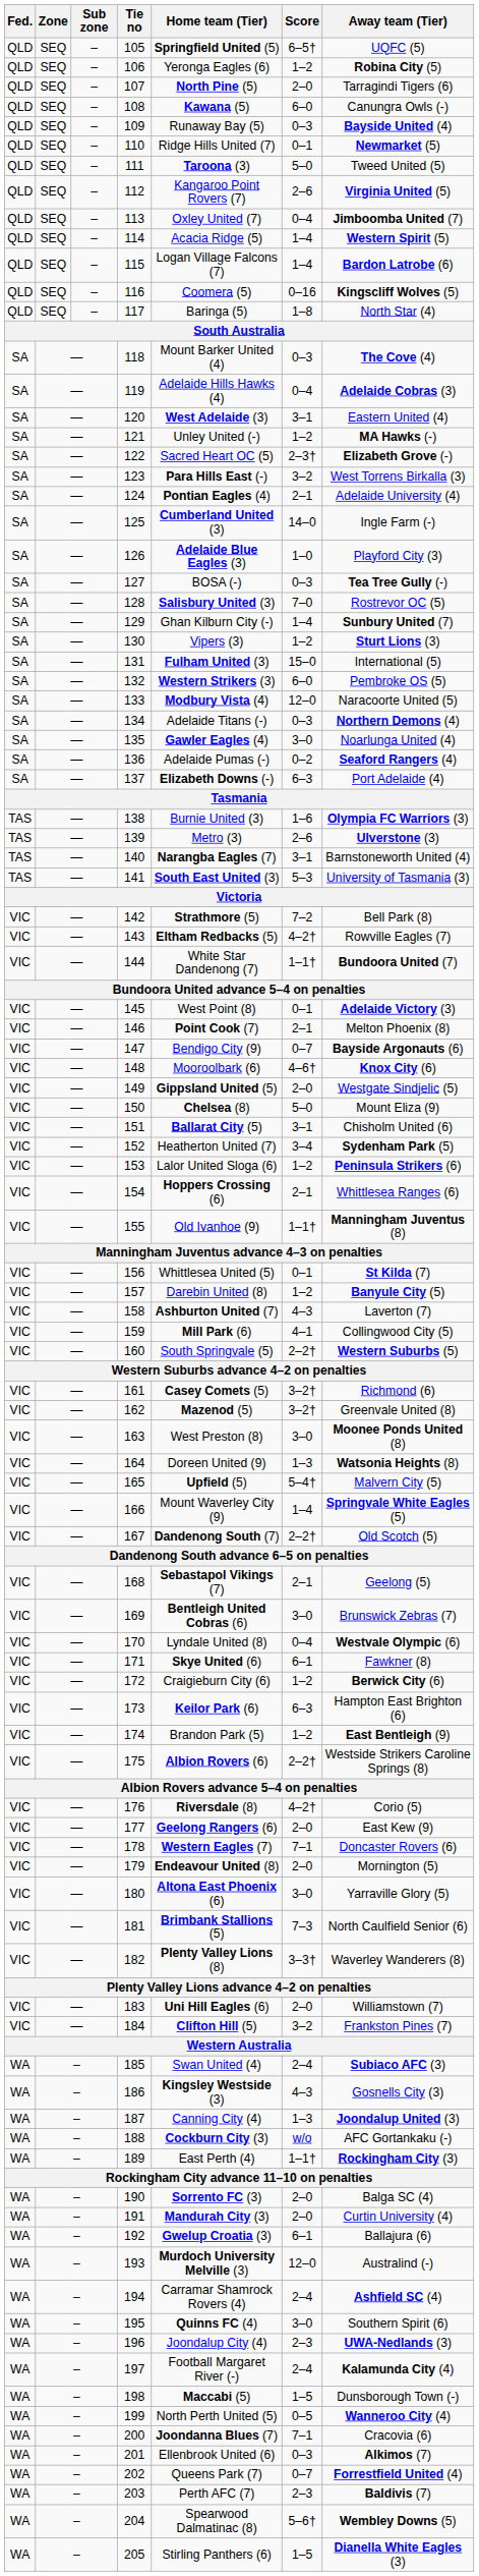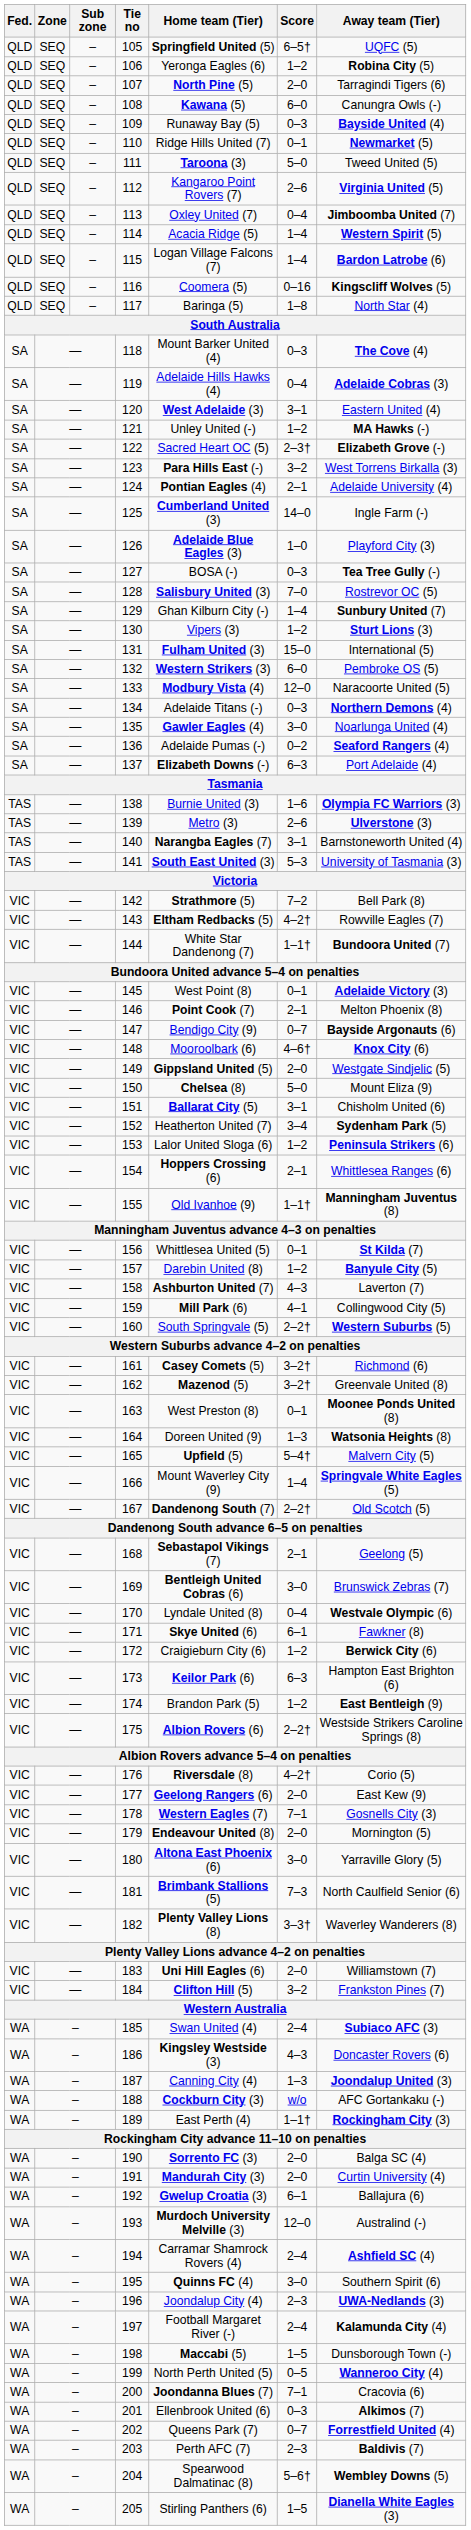 <table class="wikitable" style="text-align:center">
 <tr>
 <th>Fed.</th>
 <th>Zone</th>
 <th>Sub zone</th>
 <th>Tie no</th>
 <th>Home team (Tier)</th>
 <th>Score</th>
 <th>Away team (Tier)</th>
 </tr>
 <tr>
 <td>QLD</td>
 <td>SEQ</td>
 <td>–</td>
 <td>105</td>
 <td><strong>Springfield United</strong> (5)</td>
 <td>6–5†</td>
 <td><a href='#'>UQFC</a> (5)</td>
 </tr>
 <tr>
 <td>QLD</td>
 <td>SEQ</td>
 <td>–</td>
 <td>106</td>
 <td>Yeronga Eagles (6)</td>
 <td>1–2</td>
 <td><strong>Robina City</strong> (5)</td>
 </tr>
 <tr>
 <td>QLD</td>
 <td>SEQ</td>
 <td>–</td>
 <td>107</td>
 <td><strong><a href='#'>North Pine</a></strong> (5)</td>
 <td>2–0</td>
 <td>Tarragindi Tigers (6)</td>
 </tr>
 <tr>
 <td>QLD</td>
 <td>SEQ</td>
 <td>–</td>
 <td>108</td>
 <td><strong><a href='#'>Kawana</a></strong> (5)</td>
 <td>6–0</td>
 <td>Canungra Owls (-)</td>
 </tr>
 <tr>
 <td>QLD</td>
 <td>SEQ</td>
 <td>–</td>
 <td>109</td>
 <td>Runaway Bay (5)</td>
 <td>0–3</td>
 <td><strong><a href='#'>Bayside United</a></strong> (4)</td>
 </tr>
 <tr>
 <td>QLD</td>
 <td>SEQ</td>
 <td>–</td>
 <td>110</td>
 <td>Ridge Hills United (7)</td>
 <td>0–1</td>
 <td><strong><a href='#'>Newmarket</a></strong> (5)</td>
 </tr>
 <tr>
 <td>QLD</td>
 <td>SEQ</td>
 <td>–</td>
 <td>111</td>
 <td><strong><a href='#'>Taroona</a></strong> (3)</td>
 <td>5–0</td>
 <td>Tweed United (5)</td>
 </tr>
 <tr>
 <td>QLD</td>
 <td>SEQ</td>
 <td>–</td>
 <td>112</td>
 <td><a href='#'>Kangaroo Point Rovers</a> (7)</td>
 <td>2–6</td>
 <td><strong><a href='#'>Virginia United</a></strong> (5)</td>
 </tr>
 <tr>
 <td>QLD</td>
 <td>SEQ</td>
 <td>–</td>
 <td>113</td>
 <td><a href='#'>Oxley United</a> (7)</td>
 <td>0–4</td>
 <td><strong>Jimboomba United</strong> (7)</td>
 </tr>
 <tr>
 <td>QLD</td>
 <td>SEQ</td>
 <td>–</td>
 <td>114</td>
 <td><a href='#'>Acacia Ridge</a> (5)</td>
 <td>1–4</td>
 <td><strong><a href='#'>Western Spirit</a></strong> (5)</td>
 </tr>
 <tr>
 <td>QLD</td>
 <td>SEQ</td>
 <td>–</td>
 <td>115</td>
 <td>Logan Village Falcons (7)</td>
 <td>1–4</td>
 <td><strong><a href='#'>Bardon Latrobe</a></strong> (6)</td>
 </tr>
 <tr>
 <td>QLD</td>
 <td>SEQ</td>
 <td>–</td>
 <td>116</td>
 <td><a href='#'>Coomera</a> (5)</td>
 <td>0–16</td>
 <td><strong>Kingscliff Wolves</strong> (5)</td>
 </tr>
 <tr>
 <td>QLD</td>
 <td>SEQ</td>
 <td>–</td>
 <td>117</td>
 <td>Baringa (5)</td>
 <td>1–8</td>
 <td><a href='#'>North Star</a> (4)</td>
 </tr>
 <tr>
 <th colspan=7><a href='#'>South Australia</a></th>
 </tr>
 <tr>
 <td>SA</td>
 <td colspan=2>—</td>
 <td>118</td>
 <td>Mount Barker United (4)</td>
 <td>0–3</td>
 <td><strong><a href='#'>The Cove</a></strong> (4)</td>
 </tr>
 <tr>
 <td>SA</td>
 <td colspan=2>—</td>
 <td>119</td>
 <td><a href='#'>Adelaide Hills Hawks</a> (4)</td>
 <td>0–4</td>
 <td><strong><a href='#'>Adelaide Cobras</a></strong> (3)</td>
 </tr>
 <tr>
 <td>SA</td>
 <td colspan=2>—</td>
 <td>120</td>
 <td><strong><a href='#'>West Adelaide</a></strong> (3)</td>
 <td>3–1</td>
 <td><a href='#'>Eastern United</a> (4)</td>
 </tr>
 <tr>
 <td>SA</td>
 <td colspan=2>—</td>
 <td>121</td>
 <td>Unley United (-)</td>
 <td>1–2</td>
 <td><strong>MA Hawks</strong> (-)</td>
 </tr>
 <tr>
 <td>SA</td>
 <td colspan=2>—</td>
 <td>122</td>
 <td><a href='#'>Sacred Heart OC</a> (5)</td>
 <td>2–3†</td>
 <td><strong>Elizabeth Grove</strong> (-)</td>
 </tr>
 <tr>
 <td>SA</td>
 <td colspan=2>—</td>
 <td>123</td>
 <td><strong>Para Hills East</strong> (-)</td>
 <td>3–2</td>
 <td><a href='#'>West Torrens Birkalla</a> (3)</td>
 </tr>
 <tr>
 <td>SA</td>
 <td colspan=2>—</td>
 <td>124</td>
 <td><strong>Pontian Eagles</strong> (4)</td>
 <td>2–1</td>
 <td><a href='#'>Adelaide University</a> (4)</td>
 </tr>
 <tr>
 <td>SA</td>
 <td colspan=2>—</td>
 <td>125</td>
 <td><strong><a href='#'>Cumberland United</a></strong> (3)</td>
 <td>14–0</td>
 <td>Ingle Farm (-)</td>
 </tr>
 <tr>
 <td>SA</td>
 <td colspan=2>—</td>
 <td>126</td>
 <td><strong><a href='#'>Adelaide Blue Eagles</a></strong> (3)</td>
 <td>1–0</td>
 <td><a href='#'>Playford City</a> (3)</td>
 </tr>
 <tr>
 <td>SA</td>
 <td colspan=2>—</td>
 <td>127</td>
 <td>BOSA (-)</td>
 <td>0–3</td>
 <td><strong>Tea Tree Gully</strong> (-)</td>
 </tr>
 <tr>
 <td>SA</td>
 <td colspan=2>—</td>
 <td>128</td>
 <td><strong><a href='#'>Salisbury United</a></strong> (3)</td>
 <td>7–0</td>
 <td><a href='#'>Rostrevor OC</a> (5)</td>
 </tr>
 <tr>
 <td>SA</td>
 <td colspan=2>—</td>
 <td>129</td>
 <td>Ghan Kilburn City (-)</td>
 <td>1–4</td>
 <td><strong>Sunbury United</strong> (7)</td>
 </tr>
 <tr>
 <td>SA</td>
 <td colspan=2>—</td>
 <td>130</td>
 <td><a href='#'>Vipers</a> (3)</td>
 <td>1–2</td>
 <td><strong><a href='#'>Sturt Lions</a></strong> (3)</td>
 </tr>
 <tr>
 <td>SA</td>
 <td colspan=2>—</td>
 <td>131</td>
 <td><strong><a href='#'>Fulham United</a></strong> (3)</td>
 <td>15–0</td>
 <td>International (5)</td>
 </tr>
 <tr>
 <td>SA</td>
 <td colspan=2>—</td>
 <td>132</td>
 <td><strong><a href='#'>Western Strikers</a></strong> (3)</td>
 <td>6–0</td>
 <td><a href='#'>Pembroke OS</a> (5)</td>
 </tr>
 <tr>
 <td>SA</td>
 <td colspan=2>—</td>
 <td>133</td>
 <td><strong><a href='#'>Modbury Vista</a></strong> (4)</td>
 <td>12–0</td>
 <td>Naracoorte United (5)</td>
 </tr>
 <tr>
 <td>SA</td>
 <td colspan=2>—</td>
 <td>134</td>
 <td>Adelaide Titans (-)</td>
 <td>0–3</td>
 <td><strong><a href='#'>Northern Demons</a></strong> (4)</td>
 </tr>
 <tr>
 <td>SA</td>
 <td colspan=2>—</td>
 <td>135</td>
 <td><strong><a href='#'>Gawler Eagles</a></strong> (4)</td>
 <td>3–0</td>
 <td><a href='#'>Noarlunga United</a> (4)</td>
 </tr>
 <tr>
 <td>SA</td>
 <td colspan=2>—</td>
 <td>136</td>
 <td>Adelaide Pumas (-)</td>
 <td>0–2</td>
 <td><strong><a href='#'>Seaford Rangers</a></strong> (4)</td>
 </tr>
 <tr>
 <td>SA</td>
 <td colspan=2>—</td>
 <td>137</td>
 <td><strong>Elizabeth Downs</strong> (-)</td>
 <td>6–3</td>
 <td><a href='#'>Port Adelaide</a> (4)</td>
 </tr>
 <tr>
 <th colspan=7><a href='#'>Tasmania</a></th>
 </tr>
 <tr>
 <td>TAS</td>
 <td colspan=2>—</td>
 <td>138</td>
 <td><a href='#'>Burnie United</a> (3)</td>
 <td>1–6</td>
 <td><strong><a href='#'>Olympia FC Warriors</a></strong> (3)</td>
 </tr>
 <tr>
 <td>TAS</td>
 <td colspan=2>—</td>
 <td>139</td>
 <td><a href='#'>Metro</a> (3)</td>
 <td>2–6</td>
 <td><strong><a href='#'>Ulverstone</a></strong> (3)</td>
 </tr>
 <tr>
 <td>TAS</td>
 <td colspan=2>—</td>
 <td>140</td>
 <td><strong>Narangba Eagles</strong> (7)</td>
 <td>3–1</td>
 <td>Barnstoneworth United (4)</td>
 </tr>
 <tr>
 <td>TAS</td>
 <td colspan=2>—</td>
 <td>141</td>
 <td><strong><a href='#'>South East United</a></strong> (3)</td>
 <td>5–3</td>
 <td><a href='#'>University of Tasmania</a> (3)</td>
 </tr>
 <tr>
 <th colspan=7><a href='#'>Victoria</a></th>
 </tr>
 <tr>
 <td>VIC</td>
 <td colspan=2>—</td>
 <td>142</td>
 <td><strong>Strathmore</strong> (5)</td>
 <td>7–2</td>
 <td>Bell Park (8)</td>
 </tr>
 <tr>
 <td>VIC</td>
 <td colspan=2>—</td>
 <td>143</td>
 <td><strong>Eltham Redbacks</strong> (5)</td>
 <td>4–2†</td>
 <td>Rowville Eagles (7)</td>
 </tr>
 <tr>
 <td>VIC</td>
 <td colspan=2>—</td>
 <td>144</td>
 <td>White Star Dandenong (7)</td>
 <td>1–1†</td>
 <td><strong> Bundoora United </strong>(7)</td>
 </tr>
 <tr>
 <th colspan=7>Bundoora United advance 5–4 on penalties</th>
 </tr>
 <tr>
 <td>VIC</td>
 <td colspan=2>—</td>
 <td>145</td>
 <td>West Point (8)</td>
 <td>0–1</td>
 <td><strong><a href='#'>Adelaide Victory</a></strong> (3)</td>
 </tr>
 <tr>
 <td>VIC</td>
 <td colspan=2>—</td>
 <td>146</td>
 <td><strong>Point Cook</strong> (7)</td>
 <td>2–1</td>
 <td>Melton Phoenix (8)</td>
 </tr>
 <tr>
 <td>VIC</td>
 <td colspan=2>—</td>
 <td>147</td>
 <td><a href='#'>Bendigo City</a> (9)</td>
 <td>0–7</td>
 <td><strong> Bayside Argonauts </strong>(6)</td>
 </tr>
 <tr>
 <td>VIC</td>
 <td colspan=2>—</td>
 <td>148</td>
 <td><a href='#'>Mooroolbark</a> (6)</td>
 <td>4–6†</td>
 <td><strong> <a href='#'>Knox City</a> </strong> (6)</td>
 </tr>
 <tr>
 <td>VIC</td>
 <td colspan=2>—</td>
 <td>149</td>
 <td><strong> Gippsland United </strong>(5)</td>
 <td>2–0</td>
 <td><a href='#'>Westgate Sindjelic</a> (5)</td>
 </tr>
 <tr>
 <td>VIC</td>
 <td colspan=2>—</td>
 <td>150</td>
 <td><strong>Chelsea</strong> (8)</td>
 <td>5–0</td>
 <td>Mount Eliza (9)</td>
 </tr>
 <tr>
 <td>VIC</td>
 <td colspan=2>—</td>
 <td>151</td>
 <td><strong><a href='#'>Ballarat City</a> </strong>(5)</td>
 <td>3–1</td>
 <td>Chisholm United (6)</td>
 </tr>
 <tr>
 <td>VIC</td>
 <td colspan=2>—</td>
 <td>152</td>
 <td>Heatherton United (7)</td>
 <td>3–4</td>
 <td><strong>Sydenham Park</strong> (5)</td>
 </tr>
 <tr>
 <td>VIC</td>
 <td colspan=2>—</td>
 <td>153</td>
 <td>Lalor United Sloga (6)</td>
 <td>1–2</td>
 <td><strong><a href='#'>Peninsula Strikers</a></strong> (6)</td>
 </tr>
 <tr>
 <td>VIC</td>
 <td colspan=2>—</td>
 <td>154</td>
 <td><strong>Hoppers Crossing</strong> (6)</td>
 <td>2–1</td>
 <td><a href='#'>Whittlesea Ranges</a> (6)</td>
 </tr>
 <tr>
 <td>VIC</td>
 <td colspan=2>—</td>
 <td>155</td>
 <td><a href='#'>Old Ivanhoe</a> (9)</td>
 <td>1–1†</td>
 <td><strong>Manningham Juventus</strong> (8)</td>
 </tr>
 <tr>
 <th colspan=7>Manningham Juventus advance 4–3 on penalties</th>
 </tr>
 <tr>
 <td>VIC</td>
 <td colspan=2>—</td>
 <td>156</td>
 <td>Whittlesea United (5)</td>
 <td>0–1</td>
 <td><strong><a href='#'>St Kilda</a></strong> (7)</td>
 </tr>
 <tr>
 <td>VIC</td>
 <td colspan=2>—</td>
 <td>157</td>
 <td><a href='#'>Darebin United</a> (8)</td>
 <td>1–2</td>
 <td><strong><a href='#'>Banyule City</a></strong> (5)</td>
 </tr>
 <tr>
 <td>VIC</td>
 <td colspan=2>—</td>
 <td>158</td>
 <td><strong>Ashburton United</strong> (7)</td>
 <td>4–3</td>
 <td>Laverton (7)</td>
 </tr>
 <tr>
 <td>VIC</td>
 <td colspan=2>—</td>
 <td>159</td>
 <td><strong> Mill Park </strong> (6)</td>
 <td>4–1</td>
 <td>Collingwood City (5)</td>
 </tr>
 <tr>
 <td>VIC</td>
 <td colspan=2>—</td>
 <td>160</td>
 <td><a href='#'>South Springvale</a> (5)</td>
 <td>2–2†</td>
 <td><strong><a href='#'>Western Suburbs</a></strong> (5)</td>
 </tr>
 <tr>
 <th colspan=7>Western Suburbs advance 4–2 on penalties</th>
 </tr>
 <tr>
 <td>VIC</td>
 <td colspan=2>—</td>
 <td>161</td>
 <td><strong>Casey Comets</strong> (5)</td>
 <td>3–2†</td>
 <td><a href='#'>Richmond</a> (6)</td>
 </tr>
 <tr>
 <td>VIC</td>
 <td colspan=2>—</td>
 <td>162</td>
 <td><strong>Mazenod</strong> (5)</td>
 <td>3–2†</td>
 <td>Greenvale United (8)</td>
 </tr>
 <tr>
 <td>VIC</td>
 <td colspan=2>—</td>
 <td>163</td>
 <td>West Preston (8)</td>
-<td>3–0</td>
+<td>0–1</td>
 <td><strong>Moonee Ponds United</strong> (8)</td>
 </tr>
 <tr>
 <td>VIC</td>
 <td colspan=2>—</td>
 <td>164</td>
 <td>Doreen United (9)</td>
 <td>1–3</td>
 <td><strong> Watsonia Heights </strong> (8)</td>
 </tr>
 <tr>
 <td>VIC</td>
 <td colspan=2>—</td>
 <td>165</td>
 <td><strong>Upfield</strong> (5)</td>
 <td>5–4†</td>
 <td><a href='#'>Malvern City</a> (5)</td>
 </tr>
 <tr>
 <td>VIC</td>
 <td colspan=2>—</td>
 <td>166</td>
 <td>Mount Waverley City (9)</td>
 <td>1–4</td>
 <td><strong><a href='#'>Springvale White Eagles</a> </strong> (5)</td>
 </tr>
 <tr>
 <td>VIC</td>
 <td colspan=2>—</td>
 <td>167</td>
 <td><strong> Dandenong South </strong>(7)</td>
 <td>2–2†</td>
 <td><a href='#'>Old Scotch</a> (5)</td>
 </tr>
 <tr>
 <th colspan=7>Dandenong South advance 6–5 on penalties</th>
 </tr>
 <tr>
 <td>VIC</td>
 <td colspan=2>—</td>
 <td>168</td>
 <td><strong>Sebastapol Vikings</strong> (7)</td>
 <td>2–1</td>
 <td><a href='#'>Geelong</a> (5)</td>
 </tr>
 <tr>
 <td>VIC</td>
 <td colspan=2>—</td>
 <td>169</td>
 <td><strong>Bentleigh United Cobras</strong> (6)</td>
 <td>3–0</td>
 <td><a href='#'>Brunswick Zebras</a> (7)</td>
 </tr>
 <tr>
 <td>VIC</td>
 <td colspan=2>—</td>
 <td>170</td>
 <td>Lyndale United (8)</td>
 <td>0–4</td>
 <td><strong> Westvale Olympic </strong>(6)</td>
 </tr>
 <tr>
 <td>VIC</td>
 <td colspan=2>—</td>
 <td>171</td>
 <td><strong> Skye United </strong> (6)</td>
 <td>6–1</td>
 <td><a href='#'>Fawkner</a> (8)</td>
 </tr>
 <tr>
 <td>VIC</td>
 <td colspan=2>—</td>
 <td>172</td>
 <td>Craigieburn City (6)</td>
 <td>1–2</td>
 <td><strong>Berwick City</strong> (6)</td>
 </tr>
 <tr>
 <td>VIC</td>
 <td colspan=2>—</td>
 <td>173</td>
 <td><strong><a href='#'>Keilor Park</a></strong> (6)</td>
 <td>6–3</td>
 <td>Hampton East Brighton (6)</td>
 </tr>
 <tr>
 <td>VIC</td>
 <td colspan=2>—</td>
 <td>174</td>
 <td>Brandon Park (5)</td>
 <td>1–2</td>
 <td><strong>East Bentleigh</strong> (9)</td>
 </tr>
 <tr>
 <td>VIC</td>
 <td colspan=2>—</td>
 <td>175</td>
 <td><strong><a href='#'>Albion Rovers</a></strong> (6)</td>
 <td>2–2†</td>
 <td>Westside Strikers Caroline Springs (8)</td>
 </tr>
 <tr>
 <th colspan=7>Albion Rovers advance 5–4 on penalties</th>
 </tr>
 <tr>
 <td>VIC</td>
 <td colspan=2>—</td>
 <td>176</td>
 <td><strong>Riversdale</strong> (8)</td>
 <td>4–2†</td>
 <td>Corio (5)</td>
 </tr>
 <tr>
 <td>VIC</td>
 <td colspan=2>—</td>
 <td>177</td>
 <td><strong><a href='#'>Geelong Rangers</a> </strong>(6)</td>
 <td>2–0</td>
 <td>East Kew (9)</td>
 </tr>
 <tr>
 <td>VIC</td>
 <td colspan=2>—</td>
 <td>178</td>
 <td><strong><a href='#'>Western Eagles</a></strong> (7)</td>
 <td>7–1</td>
-<td><a href='#'>Doncaster Rovers</a> (6)</td>
+<td><a href='#'>Gosnells City</a> (3)</td>
 </tr>
 <tr>
 <td>VIC</td>
 <td colspan=2>—</td>
 <td>179</td>
 <td><strong>Endeavour United</strong> (8)</td>
 <td>2–0</td>
 <td>Mornington (5)</td>
 </tr>
 <tr>
 <td>VIC</td>
 <td colspan=2>—</td>
 <td>180</td>
 <td><strong><a href='#'>Altona East Phoenix</a></strong> (6)</td>
 <td>3–0</td>
 <td>Yarraville Glory (5)</td>
 </tr>
 <tr>
 <td>VIC</td>
 <td colspan=2>—</td>
 <td>181</td>
 <td><strong><a href='#'>Brimbank Stallions</a></strong> (5)</td>
 <td>7–3</td>
 <td>North Caulfield Senior (6)</td>
 </tr>
 <tr>
 <td>VIC</td>
 <td colspan=2>—</td>
 <td>182</td>
 <td><strong>Plenty Valley Lions</strong> (8)</td>
 <td>3–3†</td>
 <td>Waverley Wanderers (8)</td>
 </tr>
 <tr>
 <th colspan=7>Plenty Valley Lions advance 4–2 on penalties</th>
 </tr>
 <tr>
 <td>VIC</td>
 <td colspan=2>—</td>
 <td>183</td>
 <td><strong> Uni Hill Eagles </strong> (6)</td>
 <td>2–0</td>
 <td>Williamstown (7)</td>
 </tr>
 <tr>
 <td>VIC</td>
 <td colspan=2>—</td>
 <td>184</td>
 <td><strong><a href='#'>Clifton Hill</a> </strong> (5)</td>
 <td>3–2</td>
 <td><a href='#'>Frankston Pines</a> (7)</td>
 </tr>
 <tr>
 <th colspan=7><a href='#'>Western Australia</a></th>
 </tr>
 <tr>
 <td>WA</td>
 <td colspan=2>–</td>
 <td>185</td>
 <td><a href='#'>Swan United</a> (4)</td>
 <td>2–4</td>
 <td><strong><a href='#'>Subiaco AFC</a></strong> (3)</td>
 </tr>
 <tr>
 <td>WA</td>
 <td colspan=2>–</td>
 <td>186</td>
 <td><strong>Kingsley Westside</strong> (3)</td>
 <td>4–3</td>
-<td><a href='#'>Gosnells City</a> (3)</td>
+<td><a href='#'>Doncaster Rovers</a> (6)</td>
 </tr>
 <tr>
 <td>WA</td>
 <td colspan=2>–</td>
 <td>187</td>
 <td><a href='#'>Canning City</a> (4)</td>
 <td>1–3</td>
 <td><strong><a href='#'>Joondalup United</a></strong> (3)</td>
 </tr>
 <tr>
 <td>WA</td>
 <td colspan=2>–</td>
 <td>188</td>
 <td><strong><a href='#'>Cockburn City</a></strong> (3)</td>
 <td><a href='#'>w/o</a></td>
 <td>AFC Gortankaku (-)</td>
 </tr>
 <tr>
 <td>WA</td>
 <td colspan=2>–</td>
 <td>189</td>
 <td>East Perth (4)</td>
 <td>1–1†</td>
 <td><strong><a href='#'>Rockingham City</a></strong> (3)</td>
 </tr>
 <tr>
 <th colspan=7>Rockingham City advance 11–10 on penalties</th>
 </tr>
 <tr>
 <td>WA</td>
 <td colspan=2>–</td>
 <td>190</td>
 <td><strong><a href='#'>Sorrento FC</a></strong> (3)</td>
 <td>2–0</td>
 <td>Balga SC (4)</td>
 </tr>
 <tr>
 <td>WA</td>
 <td colspan=2>–</td>
 <td>191</td>
 <td><strong><a href='#'>Mandurah City</a></strong> (3)</td>
 <td>2–0</td>
 <td><a href='#'>Curtin University</a> (4)</td>
 </tr>
 <tr>
 <td>WA</td>
 <td colspan=2>–</td>
 <td>192</td>
 <td><strong><a href='#'>Gwelup Croatia</a></strong> (3)</td>
 <td>6–1</td>
 <td>Ballajura (6)</td>
 </tr>
 <tr>
 <td>WA</td>
 <td colspan=2>–</td>
 <td>193</td>
 <td><strong>Murdoch University Melville</strong> (3)</td>
 <td>12–0</td>
 <td>Australind (-)</td>
 </tr>
 <tr>
 <td>WA</td>
 <td colspan=2>–</td>
 <td>194</td>
 <td>Carramar Shamrock Rovers (4)</td>
 <td>2–4</td>
 <td><strong><a href='#'>Ashfield SC</a></strong> (4)</td>
 </tr>
 <tr>
 <td>WA</td>
 <td colspan=2>–</td>
 <td>195</td>
 <td><strong>Quinns FC</strong> (4)</td>
 <td>3–0</td>
 <td>Southern Spirit (6)</td>
 </tr>
 <tr>
 <td>WA</td>
 <td colspan=2>–</td>
 <td>196</td>
 <td><a href='#'>Joondalup City</a> (4)</td>
 <td>2–3</td>
 <td><strong><a href='#'>UWA-Nedlands</a></strong> (3)</td>
 </tr>
 <tr>
 <td>WA</td>
 <td colspan=2>–</td>
 <td>197</td>
 <td>Football Margaret River (-)</td>
 <td>2–4</td>
 <td><strong>Kalamunda City</strong> (4)</td>
 </tr>
 <tr>
 <td>WA</td>
 <td colspan=2>–</td>
 <td>198</td>
 <td><strong>Maccabi</strong> (5)</td>
 <td>1–5</td>
 <td>Dunsborough Town (-)</td>
 </tr>
 <tr>
 <td>WA</td>
 <td colspan=2>–</td>
 <td>199</td>
 <td>North Perth United (5)</td>
 <td>0–5</td>
 <td><strong><a href='#'>Wanneroo City</a></strong> (4)</td>
 </tr>
 <tr>
 <td>WA</td>
 <td colspan=2>–</td>
 <td>200</td>
 <td><strong>Joondanna Blues</strong> (7)</td>
 <td>7–1</td>
 <td>Cracovia (6)</td>
 </tr>
 <tr>
 <td>WA</td>
 <td colspan=2>–</td>
 <td>201</td>
 <td>Ellenbrook United (6)</td>
 <td>0–3</td>
 <td><strong>Alkimos</strong> (7)</td>
 </tr>
 <tr>
 <td>WA</td>
 <td colspan=2>–</td>
 <td>202</td>
 <td>Queens Park (7)</td>
 <td>0–7</td>
 <td><strong><a href='#'>Forrestfield United</a></strong> (4)</td>
 </tr>
 <tr>
 <td>WA</td>
 <td colspan=2>–</td>
 <td>203</td>
 <td>Perth AFC (7)</td>
 <td>2–3</td>
 <td><strong>Baldivis</strong> (7)</td>
 </tr>
 <tr>
 <td>WA</td>
 <td colspan=2>–</td>
 <td>204</td>
 <td>Spearwood Dalmatinac (8)</td>
 <td>5–6†</td>
 <td><strong>Wembley Downs</strong> (5)</td>
 </tr>
 <tr>
 <td>WA</td>
 <td colspan=2>–</td>
 <td>205</td>
 <td>Stirling Panthers (6)</td>
 <td>1–5</td>
 <td><strong><a href='#'>Dianella White Eagles</a></strong> (3)</td>
 </tr>
 </table>
